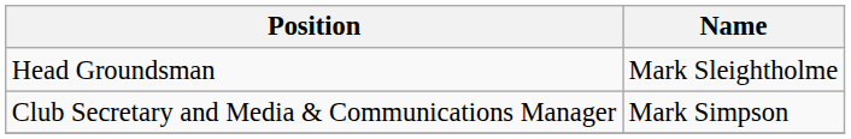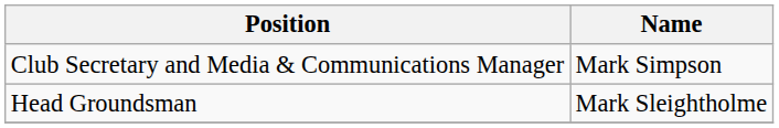 <table class="wikitable">
 <tr>
 <th>Position</th>
 <th>Name</th>
 </tr>
 <tr>
+<td>Club Secretary and Media & Communications Manager</td>
+<td>Mark Simpson</td>
+</tr>
+<tr>
 <td>Head Groundsman</td>
 <td>Mark Sleightholme</td>
 </tr>
 <tr>
-<td>Club Secretary and Media & Communications Manager</td>
-<td>Mark Simpson</td>
-</tr>
-<tr>
 </tr>
 </table>
